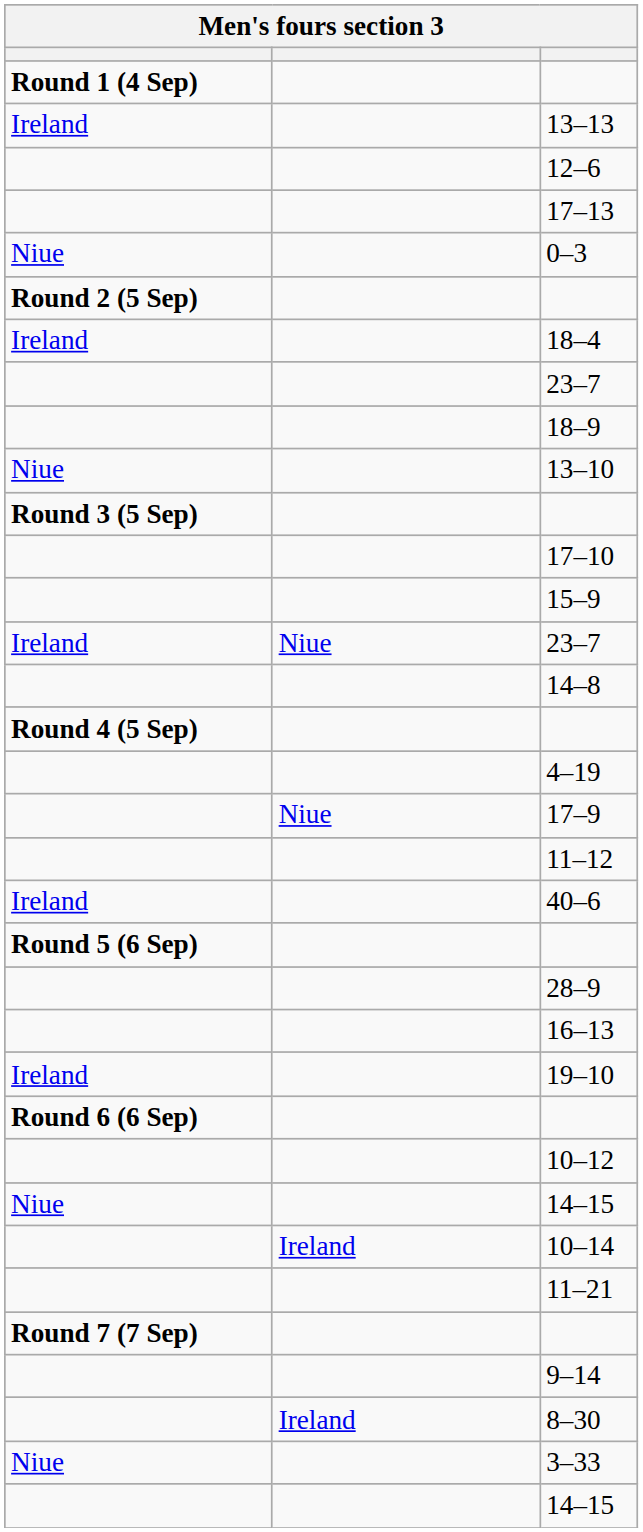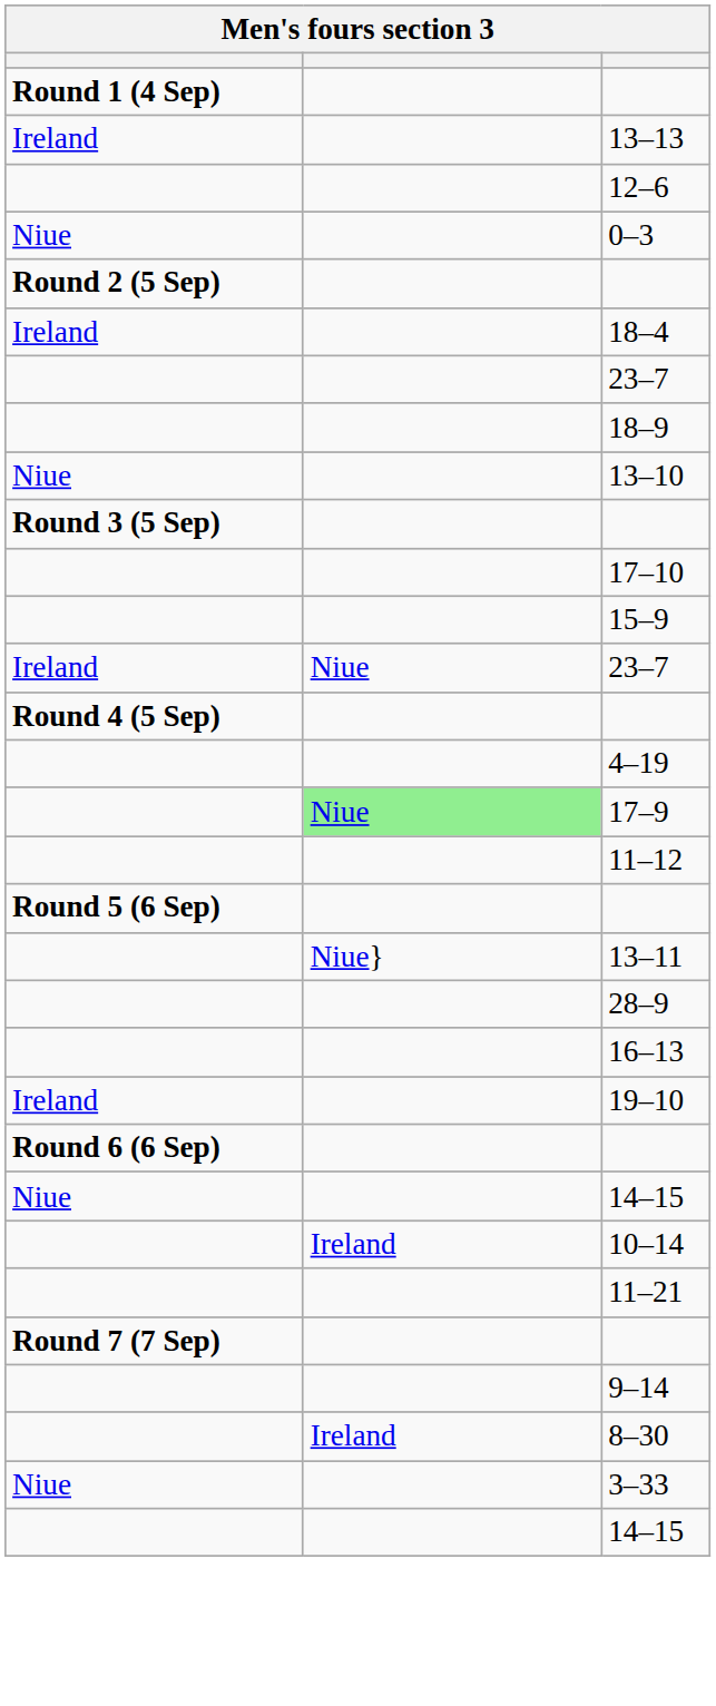 <table class="wikitable">
 <tr>
 <th colspan="3">Men's fours section 3</th>
 </tr>
 <tr>
 <th width=150></th>
 <th width=150></th>
 <th width=50></th>
 </tr>
 <tr>
 <td><strong>Round 1 (4 Sep)</strong></td>
 <td></td>
 <td></td>
 </tr>
 <tr>
 <td> <a href='#'>Ireland</a></td>
 <td></td>
 <td>13–13</td>
 </tr>
 <tr>
 <td></td>
 <td></td>
 <td>12–6</td>
-</tr>
-<tr>
-<td></td>
-<td></td>
-<td>17–13</td>
 </tr>
 <tr>
 <td> <a href='#'>Niue</a></td>
 <td></td>
 <td>0–3</td>
 </tr>
 <tr>
 <td><strong>Round 2 (5 Sep)</strong></td>
 <td></td>
 <td></td>
 </tr>
 <tr>
 <td> <a href='#'>Ireland</a></td>
 <td></td>
 <td>18–4</td>
 </tr>
 <tr>
 <td></td>
 <td></td>
 <td>23–7</td>
 </tr>
 <tr>
 <td></td>
 <td></td>
 <td>18–9</td>
 </tr>
 <tr>
 <td> <a href='#'>Niue</a></td>
 <td></td>
 <td>13–10</td>
 </tr>
 <tr>
 <td><strong>Round 3 (5 Sep)</strong></td>
 <td></td>
 <td></td>
 </tr>
 <tr>
 <td></td>
 <td></td>
 <td>17–10</td>
 </tr>
 <tr>
 <td></td>
 <td></td>
 <td>15–9</td>
 </tr>
 <tr>
 <td> <a href='#'>Ireland</a></td>
 <td> <a href='#'>Niue</a></td>
 <td>23–7</td>
 </tr>
 <tr>
-<td></td>
-<td></td>
-<td>14–8</td>
-</tr>
-<tr>
 <td><strong>Round 4 (5 Sep)</strong></td>
 <td></td>
 <td></td>
 </tr>
 <tr>
 <td></td>
 <td></td>
 <td>4–19</td>
 </tr>
 <tr>
 <td></td>
-<td> <a href='#'>Niue</a></td>
+<td style="background: lightgreen;"> <a href='#'>Niue</a></td>
 <td>17–9</td>
 </tr>
 <tr>
 <td></td>
 <td></td>
 <td>11–12</td>
 </tr>
 <tr>
-<td> <a href='#'>Ireland</a></td>
-<td></td>
-<td>40–6</td>
-</tr>
-<tr>
 <td><strong>Round 5 (6 Sep)</strong></td>
 <td></td>
 <td></td>
+</tr>
+<tr>
+<td></td>
+<td> <a href='#'>Niue</a>}</td>
+<td>13–11</td>
 </tr>
 <tr>
 <td></td>
 <td></td>
 <td>28–9</td>
 </tr>
 <tr>
 <td></td>
 <td></td>
 <td>16–13</td>
 </tr>
 <tr>
 <td> <a href='#'>Ireland</a></td>
 <td></td>
 <td>19–10</td>
 </tr>
 <tr>
 <td><strong>Round 6  (6 Sep)</strong></td>
 <td></td>
 <td></td>
-</tr>
-<tr>
-<td></td>
-<td></td>
-<td>10–12</td>
 </tr>
 <tr>
 <td> <a href='#'>Niue</a></td>
 <td></td>
 <td>14–15</td>
 </tr>
 <tr>
 <td></td>
 <td> <a href='#'>Ireland</a></td>
 <td>10–14</td>
 </tr>
 <tr>
 <td></td>
 <td></td>
 <td>11–21</td>
 </tr>
 <tr>
 <td><strong>Round 7 (7 Sep)</strong></td>
 <td></td>
 <td></td>
 </tr>
 <tr>
 <td></td>
 <td></td>
 <td>9–14</td>
 </tr>
 <tr>
 <td></td>
 <td> <a href='#'>Ireland</a></td>
 <td>8–30</td>
 </tr>
 <tr>
 <td> <a href='#'>Niue</a></td>
 <td></td>
 <td>3–33</td>
 </tr>
 <tr>
 <td></td>
 <td></td>
 <td>14–15</td>
 </tr>
 </table>
